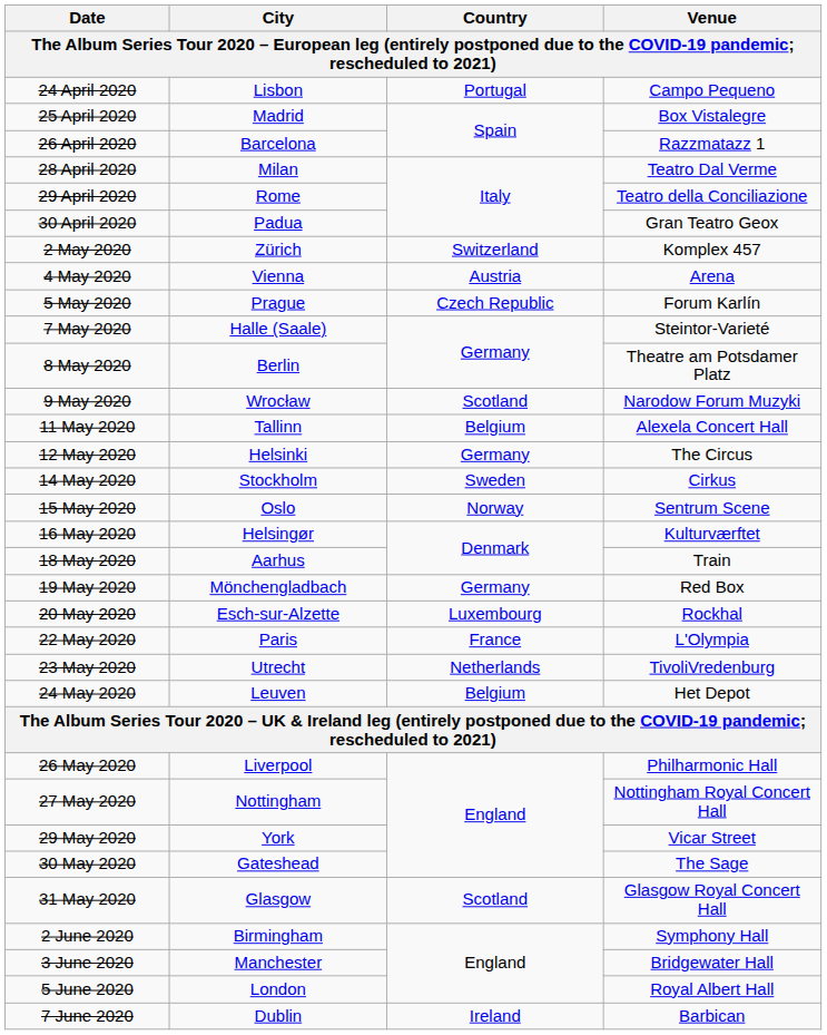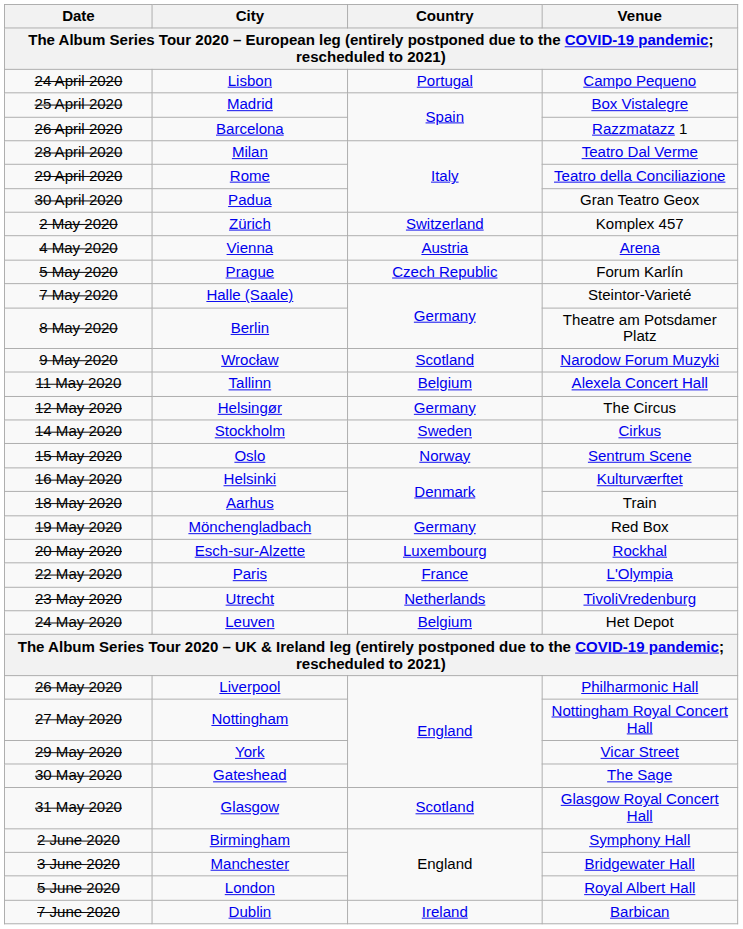 <table class="wikitable" style="text-align:center;">
 <tr>
 <th style="width:150px;">Date</th>
 <th style="width:200px;">City</th>
 <th style="width:200px;">Country</th>
 <th style="width:200px;">Venue</th>
 </tr>
 <tr>
 <th colspan="4">The Album Series Tour 2020 – European leg  (entirely postponed due to the <a href='#'>COVID-19 pandemic</a>; rescheduled to 2021)</th>
 </tr>
 <tr>
 <td><s>24 April 2020</s></td>
 <td><a href='#'>Lisbon</a></td>
 <td><a href='#'>Portugal</a></td>
 <td><a href='#'>Campo Pequeno</a></td>
 </tr>
 <tr>
 <td><s>25 April 2020</s></td>
 <td><a href='#'>Madrid</a></td>
 <td rowspan="2"><a href='#'>Spain</a></td>
 <td><a href='#'>Box Vistalegre</a></td>
 </tr>
 <tr>
 <td><s>26 April 2020</s></td>
 <td><a href='#'>Barcelona</a></td>
 <td><a href='#'>Razzmatazz</a> 1</td>
 </tr>
 <tr>
 <td><s>28 April 2020</s></td>
 <td><a href='#'>Milan</a></td>
 <td rowspan="3"><a href='#'>Italy</a></td>
 <td><a href='#'>Teatro Dal Verme</a></td>
 </tr>
 <tr>
 <td><s>29 April 2020</s></td>
 <td><a href='#'>Rome</a></td>
 <td><a href='#'>Teatro della Conciliazione</a></td>
 </tr>
 <tr>
 <td><s>30 April 2020</s></td>
 <td><a href='#'>Padua</a></td>
 <td>Gran Teatro Geox</td>
 </tr>
 <tr>
 <td><s>2 May 2020</s></td>
 <td><a href='#'>Zürich</a></td>
 <td><a href='#'>Switzerland</a></td>
 <td>Komplex 457</td>
 </tr>
 <tr>
 <td><s>4 May 2020</s></td>
 <td><a href='#'>Vienna</a></td>
 <td><a href='#'>Austria</a></td>
 <td><a href='#'>Arena</a></td>
 </tr>
 <tr>
 <td><s>5 May 2020</s></td>
 <td><a href='#'>Prague</a></td>
 <td><a href='#'>Czech Republic</a></td>
 <td>Forum Karlín</td>
 </tr>
 <tr>
 <td><s>7 May 2020</s></td>
 <td><a href='#'>Halle (Saale)</a></td>
 <td rowspan="2"><a href='#'>Germany</a></td>
 <td>Steintor-Varieté</td>
 </tr>
 <tr>
 <td><s>8 May 2020</s></td>
 <td><a href='#'>Berlin</a></td>
 <td>Theatre am Potsdamer Platz</td>
 </tr>
 <tr>
 <td><s>9 May 2020</s></td>
 <td><a href='#'>Wrocław</a></td>
 <td><a href='#'>Scotland</a></td>
 <td><a href='#'>Narodow Forum Muzyki</a></td>
 </tr>
 <tr>
 <td><s>11 May 2020</s></td>
 <td><a href='#'>Tallinn</a></td>
 <td><a href='#'>Belgium</a></td>
 <td><a href='#'>Alexela Concert Hall</a></td>
 </tr>
 <tr>
 <td><s>12 May 2020</s></td>
-<td><a href='#'>Helsinki</a></td>
+<td><a href='#'>Helsingør</a></td>
 <td><a href='#'>Germany</a></td>
 <td>The Circus</td>
 </tr>
 <tr>
 <td><s>14 May 2020</s></td>
 <td><a href='#'>Stockholm</a></td>
 <td><a href='#'>Sweden</a></td>
 <td><a href='#'>Cirkus</a></td>
 </tr>
 <tr>
 <td><s>15 May 2020</s></td>
 <td><a href='#'>Oslo</a></td>
 <td><a href='#'>Norway</a></td>
 <td><a href='#'>Sentrum Scene</a></td>
 </tr>
 <tr>
 <td><s>16 May 2020</s></td>
-<td><a href='#'>Helsingør</a></td>
+<td><a href='#'>Helsinki</a></td>
 <td rowspan="2"><a href='#'>Denmark</a></td>
 <td><a href='#'>Kulturværftet</a></td>
 </tr>
 <tr>
 <td><s>18 May 2020</s></td>
 <td><a href='#'>Aarhus</a></td>
 <td>Train</td>
 </tr>
 <tr>
 <td><s>19 May 2020</s></td>
 <td><a href='#'>Mönchengladbach</a></td>
 <td><a href='#'>Germany</a></td>
 <td>Red Box</td>
 </tr>
 <tr>
 <td><s>20 May 2020</s></td>
 <td><a href='#'>Esch-sur-Alzette</a></td>
 <td><a href='#'>Luxembourg</a></td>
 <td><a href='#'>Rockhal</a></td>
 </tr>
 <tr>
 <td><s>22 May 2020</s></td>
 <td><a href='#'>Paris</a></td>
 <td><a href='#'>France</a></td>
 <td><a href='#'>L'Olympia</a></td>
 </tr>
 <tr>
 <td><s>23 May 2020</s></td>
 <td><a href='#'>Utrecht</a></td>
 <td><a href='#'>Netherlands</a></td>
 <td><a href='#'>TivoliVredenburg</a></td>
 </tr>
 <tr>
 <td><s>24 May 2020</s></td>
 <td><a href='#'>Leuven</a></td>
 <td><a href='#'>Belgium</a></td>
 <td>Het Depot</td>
 </tr>
 <tr>
 <th colspan="4">The Album Series Tour 2020 – UK & Ireland leg  (entirely postponed due to the <a href='#'>COVID-19 pandemic</a>; rescheduled to 2021)</th>
 </tr>
 <tr>
 <td><s>26 May 2020</s></td>
 <td><a href='#'>Liverpool</a></td>
 <td rowspan="4"><a href='#'>England</a></td>
 <td><a href='#'>Philharmonic Hall</a></td>
 </tr>
 <tr>
 <td><s>27 May 2020</s></td>
 <td><a href='#'>Nottingham</a></td>
 <td><a href='#'>Nottingham Royal Concert Hall</a></td>
 </tr>
 <tr>
 <td><s>29 May 2020</s></td>
 <td><a href='#'>York</a></td>
 <td><a href='#'>Vicar Street</a></td>
 </tr>
 <tr>
 <td><s>30 May 2020</s></td>
 <td><a href='#'>Gateshead</a></td>
 <td><a href='#'>The Sage</a></td>
 </tr>
 <tr>
 <td><s>31 May 2020</s></td>
 <td><a href='#'>Glasgow</a></td>
 <td><a href='#'>Scotland</a></td>
 <td><a href='#'>Glasgow Royal Concert Hall</a></td>
 </tr>
 <tr>
 <td><s>2 June 2020</s></td>
 <td><a href='#'>Birmingham</a></td>
 <td rowspan="3">England</td>
 <td><a href='#'>Symphony Hall</a></td>
 </tr>
 <tr>
 <td><s>3 June 2020</s></td>
 <td><a href='#'>Manchester</a></td>
 <td><a href='#'>Bridgewater Hall</a></td>
 </tr>
 <tr>
 <td><s>5 June 2020</s></td>
 <td><a href='#'>London</a></td>
 <td><a href='#'>Royal Albert Hall</a></td>
 </tr>
 <tr>
 <td><s>7 June 2020</s></td>
 <td><a href='#'>Dublin</a></td>
 <td><a href='#'>Ireland</a></td>
 <td><a href='#'>Barbican</a></td>
 </tr>
 </table>
